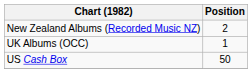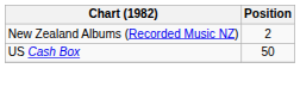 <table class="wikitable sortable">
 <tr>
 <th>Chart (1982)</th>
 <th>Position</th>
 </tr>
 <tr>
 <td>New Zealand Albums (<a href='#'>Recorded Music NZ</a>)</td>
 <td align="center">2</td>
 </tr>
 <tr>
-<td>UK Albums (OCC)</td>
-<td align="center">1</td>
-</tr>
-<tr>
 <td>US <a href='#'><em>Cash Box</em></a></td>
 <td align="center">50</td>
 </tr>
 <tr>
 </tr>
 </table>
